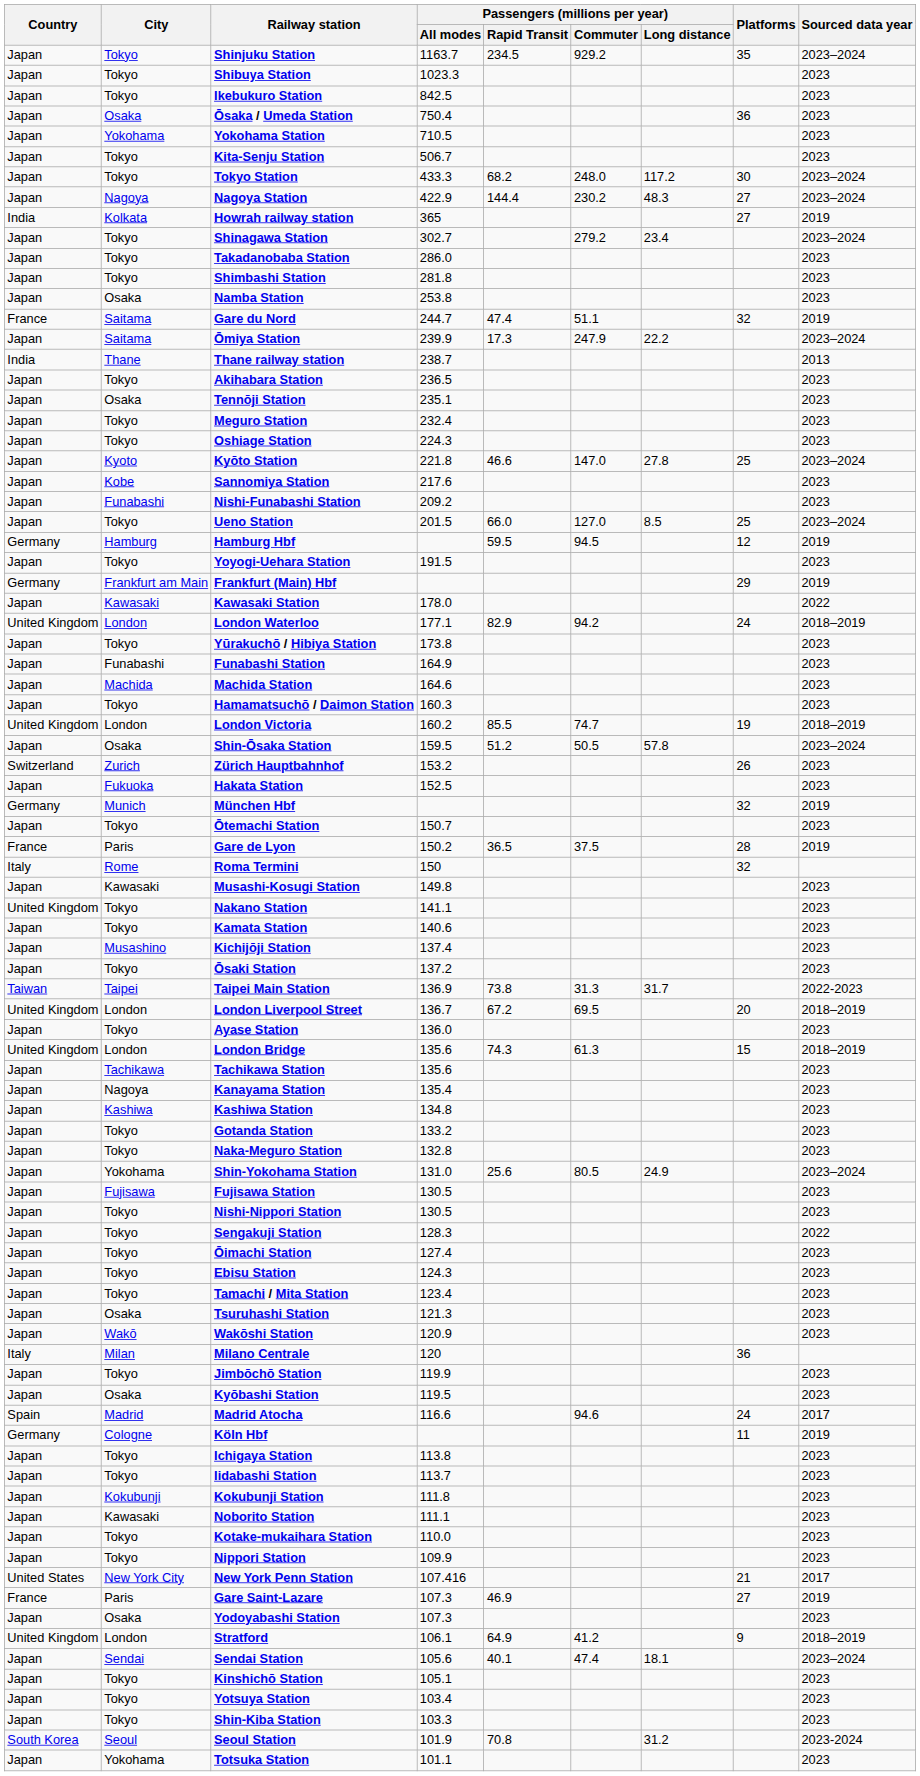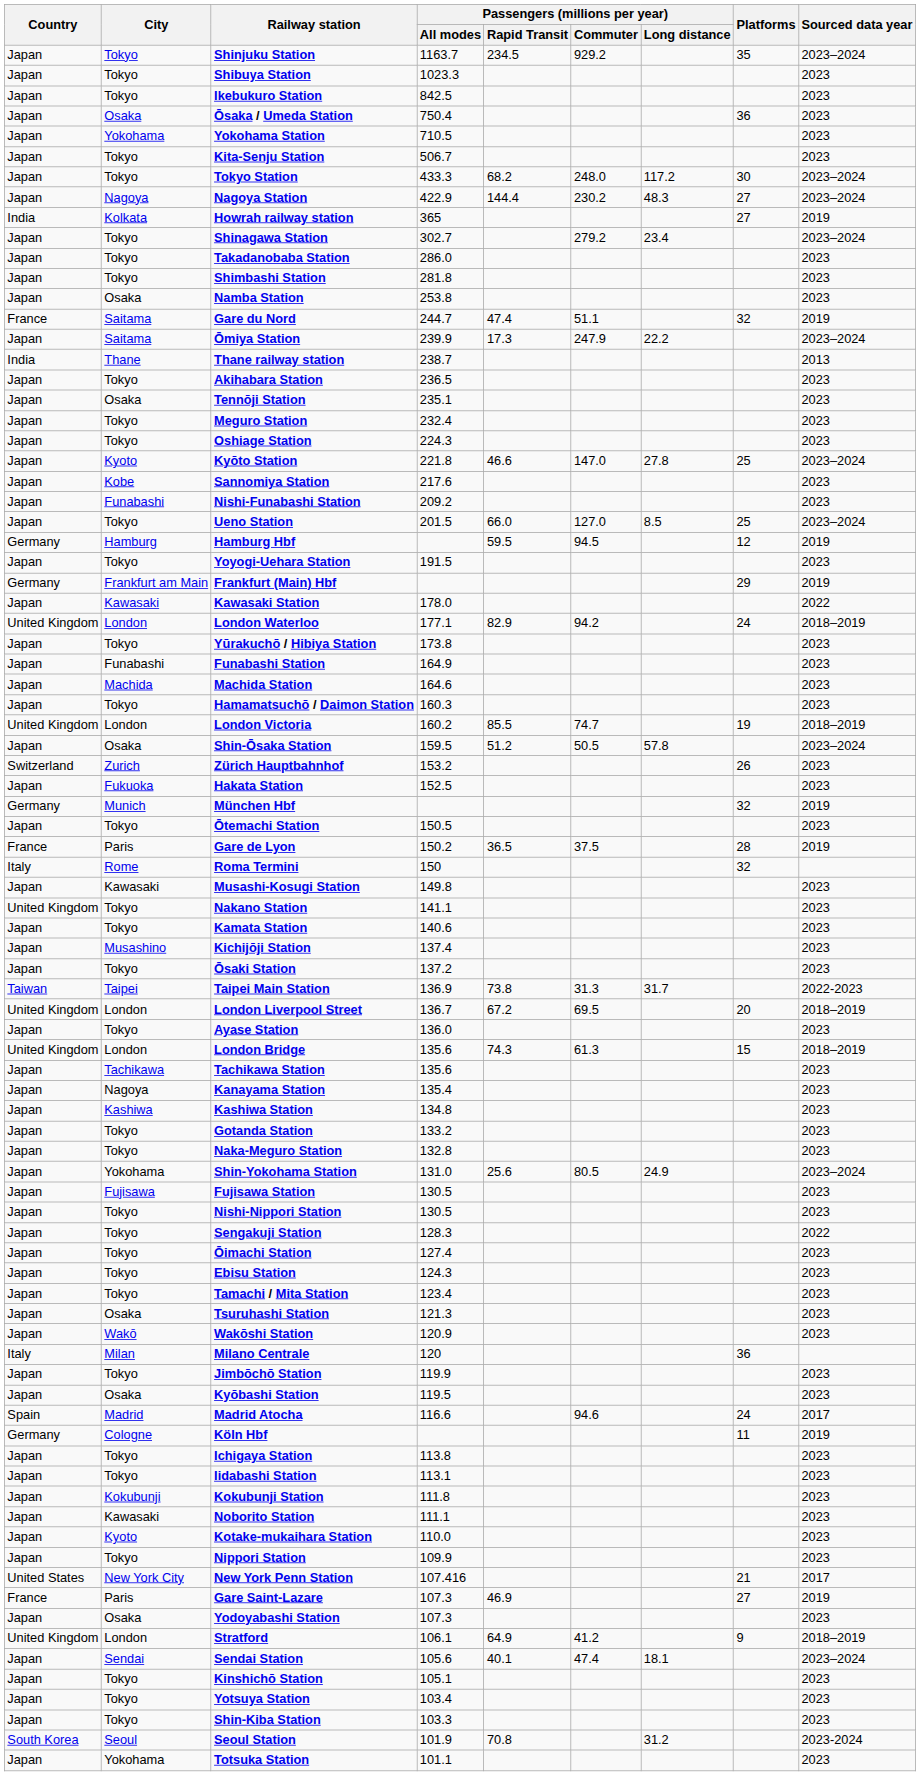 <table class="static-row-numbers wikitable sortable">
 <tr>
 <th rowspan="2">Country</th>
 <th rowspan="2">City</th>
 <th rowspan="2">Railway station</th>
 <th colspan="4">Passengers (millions per year)</th>
 <th rowspan="2">Platforms</th>
 <th rowspan="2">Sourced data year</th>
 </tr>
 <tr>
 <th data-sort-type="number">All modes</th>
 <th>Rapid Transit</th>
 <th data-sort-type="number">Commuter</th>
 <th data-sort-type="number">Long distance</th>
 </tr>
 <tr>
 <td>Japan </td>
 <td><a href='#'>Tokyo</a></td>
 <td><strong><a href='#'>Shinjuku Station</a></strong></td>
 <td>1163.7</td>
 <td>234.5</td>
 <td>929.2</td>
 <td></td>
 <td>35</td>
 <td>2023–2024</td>
 </tr>
 <tr>
 <td>Japan</td>
 <td>Tokyo</td>
 <td><strong><a href='#'>Shibuya Station</a></strong></td>
 <td>1023.3</td>
 <td></td>
 <td></td>
 <td></td>
 <td></td>
 <td>2023</td>
 </tr>
 <tr>
 <td>Japan</td>
 <td>Tokyo</td>
 <td><strong><a href='#'>Ikebukuro Station</a></strong></td>
 <td>842.5</td>
 <td></td>
 <td></td>
 <td></td>
 <td></td>
 <td>2023</td>
 </tr>
 <tr>
 <td>Japan</td>
 <td><a href='#'>Osaka</a></td>
 <td><strong><a href='#'>Ōsaka</a> / <a href='#'>Umeda Station</a></strong></td>
 <td>750.4</td>
 <td></td>
 <td></td>
 <td></td>
 <td>36</td>
 <td>2023</td>
 </tr>
 <tr>
 <td>Japan</td>
 <td><a href='#'>Yokohama</a></td>
 <td><strong><a href='#'>Yokohama Station</a></strong></td>
 <td>710.5</td>
 <td></td>
 <td></td>
 <td></td>
 <td></td>
 <td>2023</td>
 </tr>
 <tr>
 <td>Japan</td>
 <td>Tokyo</td>
 <td><strong><a href='#'>Kita-Senju Station</a></strong></td>
 <td>506.7</td>
 <td></td>
 <td></td>
 <td></td>
 <td></td>
 <td>2023</td>
 </tr>
 <tr>
 <td>Japan</td>
 <td>Tokyo</td>
 <td><strong><a href='#'>Tokyo Station</a></strong></td>
 <td>433.3</td>
 <td>68.2</td>
 <td>248.0</td>
 <td>117.2</td>
 <td>30</td>
 <td>2023–2024</td>
 </tr>
 <tr>
 <td>Japan</td>
 <td><a href='#'>Nagoya</a></td>
 <td><strong><a href='#'>Nagoya Station</a></strong></td>
 <td>422.9</td>
 <td>144.4</td>
 <td>230.2</td>
 <td>48.3</td>
 <td>27</td>
 <td>2023–2024</td>
 </tr>
 <tr>
 <td>India</td>
 <td><a href='#'>Kolkata</a></td>
 <td><strong><a href='#'>Howrah railway station</a></strong></td>
 <td>365</td>
 <td></td>
 <td></td>
 <td></td>
 <td>27</td>
 <td>2019</td>
 </tr>
 <tr>
 <td>Japan</td>
 <td>Tokyo</td>
 <td><strong><a href='#'>Shinagawa Station</a></strong></td>
 <td>302.7</td>
 <td></td>
 <td>279.2</td>
 <td>23.4</td>
 <td></td>
 <td>2023–2024</td>
 </tr>
 <tr>
 <td>Japan</td>
 <td>Tokyo</td>
 <td><strong><a href='#'>Takadanobaba Station</a></strong></td>
 <td>286.0</td>
 <td></td>
 <td></td>
 <td></td>
 <td></td>
 <td>2023</td>
 </tr>
 <tr>
 <td>Japan</td>
 <td>Tokyo</td>
 <td><strong><a href='#'>Shimbashi Station</a></strong></td>
 <td>281.8</td>
 <td></td>
 <td></td>
 <td></td>
 <td></td>
 <td>2023</td>
 </tr>
 <tr>
 <td>Japan</td>
 <td>Osaka</td>
 <td><strong><a href='#'>Namba Station</a></strong></td>
 <td>253.8</td>
 <td></td>
 <td></td>
 <td></td>
 <td></td>
 <td>2023</td>
 </tr>
 <tr>
 <td>France</td>
 <td><a href='#'>Saitama</a></td>
 <td><strong><a href='#'>Gare du Nord</a></strong></td>
 <td>244.7</td>
 <td>47.4</td>
 <td>51.1</td>
 <td></td>
 <td>32</td>
 <td>2019</td>
 </tr>
 <tr>
 <td>Japan</td>
 <td><a href='#'>Saitama</a></td>
 <td><strong><a href='#'>Ōmiya Station</a></strong></td>
 <td>239.9</td>
 <td>17.3</td>
 <td>247.9</td>
 <td>22.2</td>
 <td></td>
 <td>2023–2024</td>
 </tr>
 <tr>
 <td>India</td>
 <td><a href='#'>Thane</a></td>
 <td><strong><a href='#'>Thane railway station</a></strong></td>
 <td>238.7</td>
 <td></td>
 <td></td>
 <td></td>
 <td></td>
 <td>2013</td>
 </tr>
 <tr>
 <td>Japan</td>
 <td>Tokyo</td>
 <td><strong><a href='#'>Akihabara Station</a></strong></td>
 <td>236.5</td>
 <td></td>
 <td></td>
 <td></td>
 <td></td>
 <td>2023</td>
 </tr>
 <tr>
 <td>Japan</td>
 <td>Osaka</td>
 <td><strong><a href='#'>Tennōji Station</a></strong></td>
 <td>235.1</td>
 <td></td>
 <td></td>
 <td></td>
 <td></td>
 <td>2023</td>
 </tr>
 <tr>
 <td>Japan</td>
 <td>Tokyo</td>
 <td><strong><a href='#'>Meguro Station</a></strong></td>
 <td>232.4</td>
 <td></td>
 <td></td>
 <td></td>
 <td></td>
 <td>2023</td>
 </tr>
 <tr>
 <td>Japan</td>
 <td>Tokyo</td>
 <td><strong><a href='#'>Oshiage Station</a></strong></td>
 <td>224.3</td>
 <td></td>
 <td></td>
 <td></td>
 <td></td>
 <td>2023</td>
 </tr>
 <tr>
 <td>Japan</td>
 <td><a href='#'>Kyoto</a></td>
 <td><strong><a href='#'>Kyōto Station</a></strong></td>
 <td>221.8</td>
 <td>46.6</td>
 <td>147.0</td>
 <td>27.8</td>
 <td>25</td>
 <td>2023–2024</td>
 </tr>
 <tr>
 <td>Japan</td>
 <td><a href='#'>Kobe</a></td>
 <td><strong><a href='#'>Sannomiya Station</a></strong></td>
 <td>217.6</td>
 <td></td>
 <td></td>
 <td></td>
 <td></td>
 <td>2023</td>
 </tr>
 <tr>
 <td>Japan</td>
 <td><a href='#'>Funabashi</a></td>
 <td><strong><a href='#'>Nishi-Funabashi Station</a></strong></td>
 <td>209.2</td>
 <td></td>
 <td></td>
 <td></td>
 <td></td>
 <td>2023</td>
 </tr>
 <tr>
 <td>Japan</td>
 <td>Tokyo</td>
 <td><strong><a href='#'>Ueno Station</a></strong></td>
 <td>201.5</td>
 <td>66.0</td>
 <td>127.0</td>
 <td>8.5</td>
 <td>25</td>
 <td>2023–2024</td>
 </tr>
 <tr>
 <td>Germany</td>
 <td><a href='#'>Hamburg</a></td>
 <td><strong><a href='#'>Hamburg Hbf</a></strong></td>
 <td></td>
 <td>59.5</td>
 <td>94.5</td>
 <td></td>
 <td>12</td>
 <td>2019</td>
 </tr>
 <tr>
 <td>Japan</td>
 <td>Tokyo</td>
 <td><strong><a href='#'>Yoyogi-Uehara Station</a></strong></td>
 <td>191.5</td>
 <td></td>
 <td></td>
 <td></td>
 <td></td>
 <td>2023</td>
 </tr>
 <tr>
 <td>Germany</td>
 <td><a href='#'>Frankfurt am Main</a></td>
 <td><strong><a href='#'>Frankfurt (Main) Hbf</a></strong></td>
 <td></td>
 <td></td>
 <td></td>
 <td></td>
 <td>29</td>
 <td>2019</td>
 </tr>
 <tr>
 <td>Japan</td>
 <td><a href='#'>Kawasaki</a></td>
 <td><strong><a href='#'>Kawasaki Station</a></strong></td>
 <td>178.0</td>
 <td></td>
 <td></td>
 <td></td>
 <td></td>
 <td>2022</td>
 </tr>
 <tr>
 <td nowrap>United Kingdom</td>
 <td><a href='#'>London</a></td>
 <td><strong><a href='#'>London Waterloo</a></strong></td>
 <td>177.1</td>
 <td>82.9</td>
 <td>94.2</td>
 <td></td>
 <td>24</td>
 <td>2018–2019</td>
 </tr>
 <tr>
 <td>Japan</td>
 <td>Tokyo</td>
 <td><strong><a href='#'>Yūrakuchō</a> / <a href='#'>Hibiya Station</a></strong></td>
 <td>173.8</td>
 <td></td>
 <td></td>
 <td></td>
 <td></td>
 <td>2023</td>
 </tr>
 <tr>
 <td>Japan</td>
 <td>Funabashi</td>
 <td><strong><a href='#'>Funabashi Station</a></strong></td>
 <td>164.9</td>
 <td></td>
 <td></td>
 <td></td>
 <td></td>
 <td>2023</td>
 </tr>
 <tr>
 <td>Japan</td>
 <td><a href='#'>Machida</a></td>
 <td><strong><a href='#'>Machida Station</a></strong></td>
 <td>164.6</td>
 <td></td>
 <td></td>
 <td></td>
 <td></td>
 <td>2023</td>
 </tr>
 <tr>
 <td>Japan</td>
 <td>Tokyo</td>
 <td><strong><a href='#'>Hamamatsuchō</a> / <a href='#'>Daimon Station</a></strong></td>
 <td>160.3</td>
 <td></td>
 <td></td>
 <td></td>
 <td></td>
 <td>2023</td>
 </tr>
 <tr>
 <td>United Kingdom</td>
 <td>London</td>
 <td><strong><a href='#'>London Victoria</a></strong></td>
 <td>160.2</td>
 <td>85.5</td>
 <td>74.7</td>
 <td></td>
 <td>19</td>
 <td>2018–2019</td>
 </tr>
 <tr>
 <td>Japan</td>
 <td>Osaka</td>
 <td><strong><a href='#'>Shin-Ōsaka Station</a></strong></td>
 <td>159.5</td>
 <td>51.2</td>
 <td>50.5</td>
 <td>57.8</td>
 <td></td>
 <td>2023–2024</td>
 </tr>
 <tr>
 <td>Switzerland</td>
 <td><a href='#'>Zurich</a></td>
 <td><strong><a href='#'>Zürich Hauptbahnhof</a></strong></td>
 <td>153.2</td>
 <td></td>
 <td></td>
 <td></td>
 <td>26</td>
 <td>2023</td>
 </tr>
 <tr>
 <td>Japan</td>
 <td><a href='#'>Fukuoka</a></td>
 <td><strong><a href='#'>Hakata Station</a></strong></td>
 <td>152.5</td>
 <td></td>
 <td></td>
 <td></td>
 <td></td>
 <td>2023</td>
 </tr>
 <tr>
 <td>Germany</td>
 <td><a href='#'>Munich</a></td>
 <td><strong><a href='#'>München Hbf</a></strong></td>
 <td></td>
 <td></td>
 <td></td>
 <td></td>
 <td>32</td>
 <td>2019</td>
 </tr>
 <tr>
 <td>Japan</td>
 <td>Tokyo</td>
 <td><strong><a href='#'>Ōtemachi Station</a></strong></td>
-<td>150.7</td>
+<td>150.5</td>
 <td></td>
 <td></td>
 <td></td>
 <td></td>
 <td>2023</td>
 </tr>
 <tr>
 <td>France</td>
 <td>Paris</td>
 <td><strong><a href='#'>Gare de Lyon</a></strong></td>
 <td>150.2</td>
 <td>36.5</td>
 <td>37.5</td>
 <td></td>
 <td>28</td>
 <td>2019</td>
 </tr>
 <tr>
 <td>Italy</td>
 <td><a href='#'>Rome</a></td>
 <td><strong><a href='#'>Roma Termini</a></strong></td>
 <td>150</td>
 <td></td>
 <td></td>
 <td></td>
 <td>32</td>
 <td></td>
 </tr>
 <tr>
 <td>Japan</td>
 <td>Kawasaki</td>
 <td><strong><a href='#'>Musashi-Kosugi Station</a></strong></td>
 <td>149.8</td>
 <td></td>
 <td></td>
 <td></td>
 <td></td>
 <td>2023</td>
 </tr>
 <tr>
 <td>United Kingdom</td>
 <td>Tokyo</td>
 <td><strong><a href='#'>Nakano Station</a></strong></td>
 <td>141.1</td>
 <td></td>
 <td></td>
 <td></td>
 <td></td>
 <td>2023</td>
 </tr>
 <tr>
 <td>Japan</td>
 <td>Tokyo</td>
 <td><strong><a href='#'>Kamata Station</a></strong></td>
 <td>140.6</td>
 <td></td>
 <td></td>
 <td></td>
 <td></td>
 <td>2023</td>
 </tr>
 <tr>
 <td>Japan</td>
 <td><a href='#'>Musashino</a></td>
 <td><strong><a href='#'>Kichijōji Station</a></strong></td>
 <td>137.4</td>
 <td></td>
 <td></td>
 <td></td>
 <td></td>
 <td>2023</td>
 </tr>
 <tr>
 <td>Japan</td>
 <td>Tokyo</td>
 <td><strong><a href='#'>Ōsaki Station</a></strong></td>
 <td>137.2</td>
 <td></td>
 <td></td>
 <td></td>
 <td></td>
 <td>2023</td>
 </tr>
 <tr>
 <td><a href='#'>Taiwan</a></td>
 <td><a href='#'>Taipei</a></td>
 <td><strong><a href='#'>Taipei Main Station</a></strong></td>
 <td>136.9</td>
 <td>73.8</td>
 <td>31.3</td>
 <td>31.7</td>
 <td></td>
 <td>2022-2023</td>
 </tr>
 <tr>
 <td>United Kingdom</td>
 <td>London</td>
 <td><strong><a href='#'>London Liverpool Street</a></strong></td>
 <td>136.7</td>
 <td>67.2</td>
 <td>69.5</td>
 <td></td>
 <td>20</td>
 <td>2018–2019</td>
 </tr>
 <tr>
 <td>Japan</td>
 <td>Tokyo</td>
 <td><strong><a href='#'>Ayase Station</a></strong></td>
 <td>136.0</td>
 <td></td>
 <td></td>
 <td></td>
 <td></td>
 <td>2023</td>
 </tr>
 <tr>
 <td>United Kingdom</td>
 <td>London</td>
 <td><strong><a href='#'>London Bridge</a></strong></td>
 <td>135.6</td>
 <td>74.3</td>
 <td>61.3</td>
 <td></td>
 <td>15</td>
 <td>2018–2019</td>
 </tr>
 <tr>
 <td>Japan</td>
 <td><a href='#'>Tachikawa</a></td>
 <td><strong><a href='#'>Tachikawa Station</a></strong></td>
 <td>135.6</td>
 <td></td>
 <td></td>
 <td></td>
 <td></td>
 <td>2023</td>
 </tr>
 <tr>
 <td>Japan</td>
 <td>Nagoya</td>
 <td><strong><a href='#'>Kanayama Station</a></strong></td>
 <td>135.4</td>
 <td></td>
 <td></td>
 <td></td>
 <td></td>
 <td>2023</td>
 </tr>
 <tr>
 <td>Japan</td>
 <td><a href='#'>Kashiwa</a></td>
 <td><strong><a href='#'>Kashiwa Station</a></strong></td>
 <td>134.8</td>
 <td></td>
 <td></td>
 <td></td>
 <td></td>
 <td>2023</td>
 </tr>
 <tr>
 <td>Japan</td>
 <td>Tokyo</td>
 <td><strong><a href='#'>Gotanda Station</a></strong></td>
 <td>133.2</td>
 <td></td>
 <td></td>
 <td></td>
 <td></td>
 <td>2023</td>
 </tr>
 <tr>
 <td>Japan</td>
 <td>Tokyo</td>
 <td><strong><a href='#'>Naka-Meguro Station</a></strong></td>
 <td>132.8</td>
 <td></td>
 <td></td>
 <td></td>
 <td></td>
 <td>2023</td>
 </tr>
 <tr>
 <td>Japan</td>
 <td>Yokohama</td>
 <td><strong><a href='#'>Shin-Yokohama Station</a></strong></td>
 <td>131.0</td>
 <td>25.6</td>
 <td>80.5</td>
 <td>24.9</td>
 <td></td>
 <td>2023–2024</td>
 </tr>
 <tr>
 <td>Japan</td>
 <td><a href='#'>Fujisawa</a></td>
 <td><strong><a href='#'>Fujisawa Station</a></strong></td>
 <td>130.5</td>
 <td></td>
 <td></td>
 <td></td>
 <td></td>
 <td>2023</td>
 </tr>
 <tr>
 <td>Japan</td>
 <td>Tokyo</td>
 <td><strong><a href='#'>Nishi-Nippori Station</a></strong></td>
 <td>130.5</td>
 <td></td>
 <td></td>
 <td></td>
 <td></td>
 <td>2023</td>
 </tr>
 <tr>
 <td>Japan</td>
 <td>Tokyo</td>
 <td><strong><a href='#'>Sengakuji Station</a></strong></td>
 <td>128.3</td>
 <td></td>
 <td></td>
 <td></td>
 <td></td>
 <td>2022</td>
 </tr>
 <tr>
 <td>Japan</td>
 <td>Tokyo</td>
 <td><strong><a href='#'>Ōimachi Station</a></strong></td>
 <td>127.4</td>
 <td></td>
 <td></td>
 <td></td>
 <td></td>
 <td>2023</td>
 </tr>
 <tr>
 <td>Japan</td>
 <td>Tokyo</td>
 <td><strong><a href='#'>Ebisu Station</a></strong></td>
 <td>124.3</td>
 <td></td>
 <td></td>
 <td></td>
 <td></td>
 <td>2023</td>
 </tr>
 <tr>
 <td>Japan</td>
 <td>Tokyo</td>
 <td><strong><a href='#'>Tamachi</a> / <a href='#'>Mita Station</a></strong></td>
 <td>123.4</td>
 <td></td>
 <td></td>
 <td></td>
 <td></td>
 <td>2023</td>
 </tr>
 <tr>
 <td>Japan</td>
 <td>Osaka</td>
 <td><strong><a href='#'>Tsuruhashi Station</a></strong></td>
 <td>121.3</td>
 <td></td>
 <td></td>
 <td></td>
 <td></td>
 <td>2023</td>
 </tr>
 <tr>
 <td>Japan</td>
 <td><a href='#'>Wakō</a></td>
 <td><strong><a href='#'>Wakōshi Station</a></strong></td>
 <td>120.9</td>
 <td></td>
 <td></td>
 <td></td>
 <td></td>
 <td>2023</td>
 </tr>
 <tr>
 <td>Italy</td>
 <td><a href='#'>Milan</a></td>
 <td><strong><a href='#'>Milano Centrale</a></strong></td>
 <td>120</td>
 <td></td>
 <td></td>
 <td></td>
 <td>36</td>
 <td></td>
 </tr>
 <tr>
 <td>Japan</td>
 <td>Tokyo</td>
 <td><strong><a href='#'>Jimbōchō Station</a></strong></td>
 <td>119.9</td>
 <td></td>
 <td></td>
 <td></td>
 <td></td>
 <td>2023</td>
 </tr>
 <tr>
 <td>Japan</td>
 <td>Osaka</td>
 <td><strong><a href='#'>Kyōbashi Station</a></strong></td>
 <td>119.5</td>
 <td></td>
 <td></td>
 <td></td>
 <td></td>
 <td>2023</td>
 </tr>
 <tr>
 <td>Spain</td>
 <td><a href='#'>Madrid</a></td>
 <td><strong><a href='#'>Madrid Atocha</a></strong></td>
 <td>116.6</td>
 <td></td>
 <td>94.6</td>
 <td></td>
 <td>24</td>
 <td>2017</td>
 </tr>
 <tr>
 <td>Germany</td>
 <td><a href='#'>Cologne</a></td>
 <td><strong><a href='#'>Köln Hbf</a></strong></td>
 <td></td>
 <td></td>
 <td></td>
 <td></td>
 <td>11</td>
 <td>2019</td>
 </tr>
 <tr>
 <td>Japan</td>
 <td>Tokyo</td>
 <td><strong><a href='#'>Ichigaya Station</a></strong></td>
 <td>113.8</td>
 <td></td>
 <td></td>
 <td></td>
 <td></td>
 <td>2023</td>
 </tr>
 <tr>
 <td>Japan</td>
 <td>Tokyo</td>
 <td><strong><a href='#'>Iidabashi Station</a></strong></td>
-<td>113.7</td>
+<td>113.1</td>
 <td></td>
 <td></td>
 <td></td>
 <td></td>
 <td>2023</td>
 </tr>
 <tr>
 <td>Japan</td>
 <td><a href='#'>Kokubunji</a></td>
 <td><strong><a href='#'>Kokubunji Station</a></strong></td>
 <td>111.8</td>
 <td></td>
 <td></td>
 <td></td>
 <td></td>
 <td>2023</td>
 </tr>
 <tr>
 <td>Japan</td>
 <td>Kawasaki</td>
 <td><strong><a href='#'>Noborito Station</a></strong></td>
 <td>111.1</td>
 <td></td>
 <td></td>
 <td></td>
 <td></td>
 <td>2023</td>
 </tr>
 <tr>
 <td>Japan</td>
-<td>Tokyo</td>
+<td><a href='#'>Kyoto</a></td>
 <td><strong><a href='#'>Kotake-mukaihara Station</a></strong></td>
 <td>110.0</td>
 <td></td>
 <td></td>
 <td></td>
 <td></td>
 <td>2023</td>
 </tr>
 <tr>
 <td>Japan</td>
 <td>Tokyo</td>
 <td><strong><a href='#'>Nippori Station</a></strong></td>
 <td>109.9</td>
 <td></td>
 <td></td>
 <td></td>
 <td></td>
 <td>2023</td>
 </tr>
 <tr>
 <td>United States</td>
 <td><a href='#'>New York City</a></td>
 <td><strong><a href='#'>New York Penn Station</a></strong></td>
 <td>107.416</td>
 <td></td>
 <td></td>
 <td></td>
 <td>21</td>
 <td>2017</td>
 </tr>
 <tr>
 <td>France</td>
 <td>Paris</td>
 <td><strong><a href='#'>Gare Saint-Lazare</a></strong></td>
 <td>107.3</td>
 <td>46.9</td>
 <td></td>
 <td></td>
 <td>27</td>
 <td>2019</td>
 </tr>
 <tr>
 <td>Japan</td>
 <td>Osaka</td>
 <td><strong><a href='#'>Yodoyabashi Station</a></strong></td>
 <td>107.3</td>
 <td></td>
 <td></td>
 <td></td>
 <td></td>
 <td>2023</td>
 </tr>
 <tr>
 <td>United Kingdom</td>
 <td>London</td>
 <td><strong><a href='#'>Stratford</a></strong></td>
 <td>106.1</td>
 <td>64.9</td>
 <td>41.2</td>
 <td></td>
 <td>9</td>
 <td>2018–2019</td>
 </tr>
 <tr>
 <td>Japan</td>
 <td><a href='#'>Sendai</a></td>
 <td><strong><a href='#'>Sendai Station</a></strong></td>
 <td>105.6</td>
 <td>40.1</td>
 <td>47.4</td>
 <td>18.1</td>
 <td></td>
 <td>2023–2024</td>
 </tr>
 <tr>
 <td>Japan</td>
 <td>Tokyo</td>
 <td><strong><a href='#'>Kinshichō Station</a></strong></td>
 <td>105.1</td>
 <td></td>
 <td></td>
 <td></td>
 <td></td>
 <td>2023</td>
 </tr>
 <tr>
 <td>Japan</td>
 <td>Tokyo</td>
 <td><strong><a href='#'>Yotsuya Station</a></strong></td>
 <td>103.4</td>
 <td></td>
 <td></td>
 <td></td>
 <td></td>
 <td>2023</td>
 </tr>
 <tr>
 <td>Japan</td>
 <td>Tokyo</td>
 <td><strong><a href='#'>Shin-Kiba Station</a></strong></td>
 <td>103.3</td>
 <td></td>
 <td></td>
 <td></td>
 <td></td>
 <td>2023</td>
 </tr>
 <tr>
 <td><a href='#'>South Korea</a></td>
 <td><a href='#'>Seoul</a></td>
 <td><strong><a href='#'>Seoul Station</a></strong></td>
 <td>101.9</td>
 <td>70.8</td>
 <td></td>
 <td>31.2</td>
 <td></td>
 <td>2023-2024</td>
 </tr>
 <tr>
 <td>Japan</td>
 <td>Yokohama</td>
 <td><strong><a href='#'>Totsuka Station</a></strong></td>
 <td>101.1</td>
 <td></td>
 <td></td>
 <td></td>
 <td></td>
 <td>2023</td>
 </tr>
 </table>
